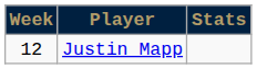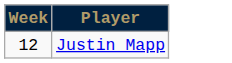 <table class=wikitable>
 <tr>
 <th style="background:#002040; color:#B19B69; text-align:center;">Week</th>
 <th style="background:#002040; color:#B19B69; text-align:center;">Player</th>
-<th style="background:#002040; color:#B19B69; text-align:center;">Stats</th>
 </tr>
 <tr>
 <td align=center>12</td>
 <td> <a href='#'>Justin Mapp</a></td>
-<td></td>
 </tr>
 </table>
